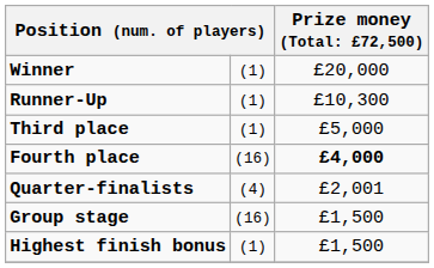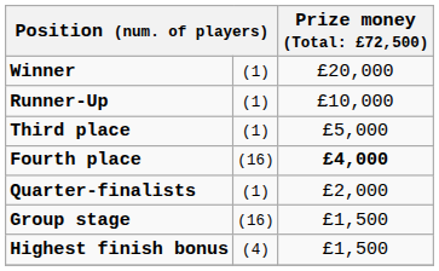 <table class="wikitable">
 <tr>
 <th colspan=2>Position <small>(num. of players)</small></th>
 <th>Prize money<br><small>(Total: £72,500)</small></th>
 </tr>
 <tr>
 <td><strong>Winner</strong></td>
 <td align=center><small>(1)</small></td>
 <td align=center>£20,000</td>
 </tr>
 <tr>
 <td><strong>Runner-Up</strong></td>
 <td align=center><small>(1)</small></td>
-<td align=center>£10,300</td>
+<td align=center>£10,000</td>
 </tr>
 <tr>
 <td><strong>Third place</strong></td>
 <td align=center><small>(1)</small></td>
 <td align=center>£5,000</td>
 </tr>
 <tr>
 <td><strong>Fourth place</strong></td>
 <td align=center><small>(16)</small></td>
 <td align=center><strong>£4,000</strong></td>
 </tr>
 <tr>
 <td><strong>Quarter-finalists</strong></td>
-<td align=center><small>(4)</small></td>
-<td align=center>£2,001</td>
+<td align=center><small>(1)</small></td>
+<td align=center>£2,000</td>
 </tr>
 <tr>
 <td><strong>Group stage</strong></td>
 <td align=center><small>(16)</small></td>
 <td align=center>£1,500</td>
 </tr>
 <tr>
 <td><strong>Highest finish bonus</strong></td>
-<td align=center><small>(1)</small></td>
+<td align=center><small>(4)</small></td>
 <td align=center>£1,500</td>
 </tr>
 <tr>
 </tr>
 </table>
